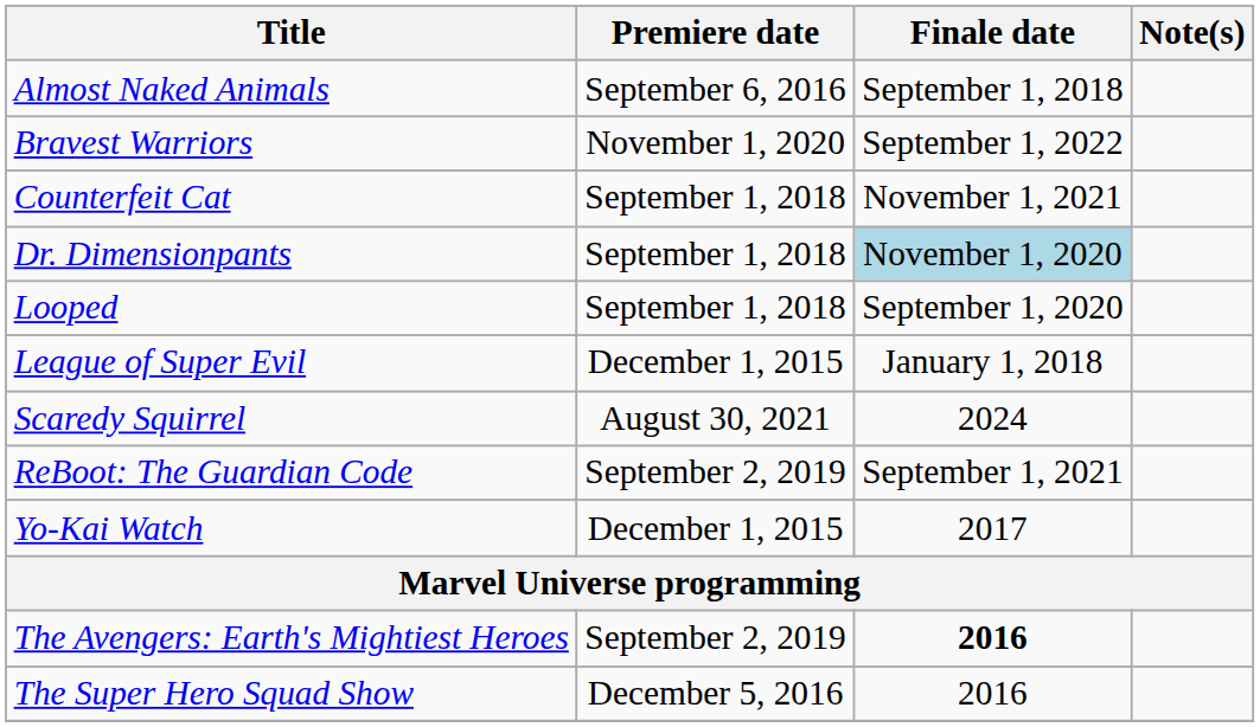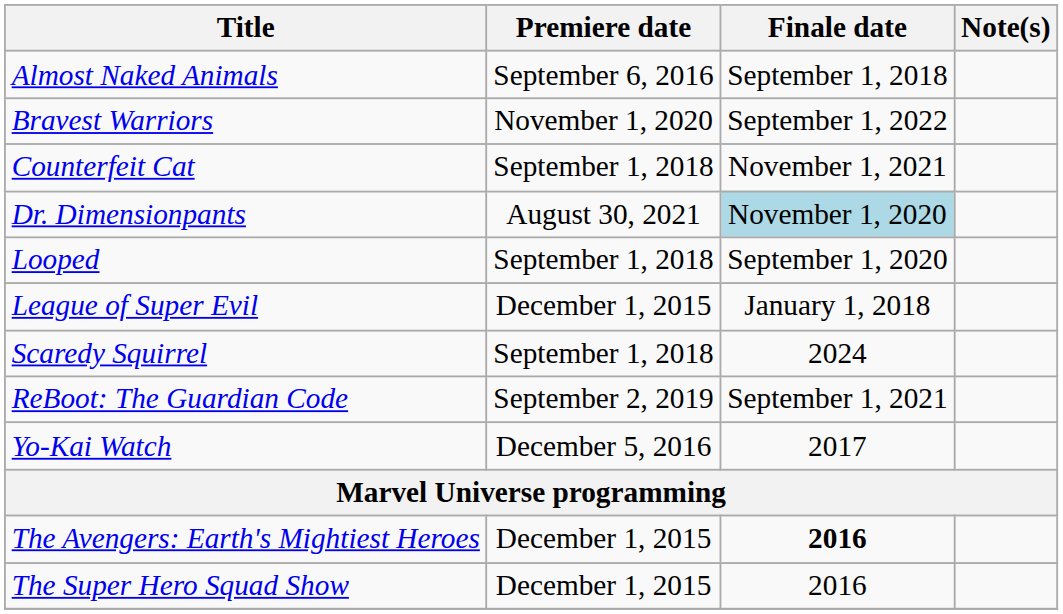 <table class="wikitable sortable" style="text-align: center;">
 <tr>
 <th>Title</th>
 <th>Premiere date</th>
 <th>Finale date</th>
 <th>Note(s)</th>
 </tr>
 <tr>
 <td scope="row" style="text-align:left;"><em><a href='#'>Almost Naked Animals</a></em></td>
 <td>September 6, 2016</td>
 <td>September 1, 2018</td>
 <td></td>
 </tr>
 <tr>
 <td scope="row" style="text-align:left;"><em><a href='#'>Bravest Warriors</a></em></td>
 <td>November 1, 2020</td>
 <td>September 1, 2022</td>
 <td></td>
 </tr>
 <tr>
 <td scope="row" style="text-align:left;"><em><a href='#'>Counterfeit Cat</a></em></td>
 <td>September 1, 2018</td>
 <td>November 1, 2021</td>
 <td></td>
 </tr>
 <tr>
 <td scope="row" style="text-align:left;"><em><a href='#'>Dr. Dimensionpants</a></em></td>
-<td>September 1, 2018</td>
+<td>August 30, 2021</td>
 <td style="background: lightblue;">November 1, 2020</td>
 <td></td>
 </tr>
 <tr>
 <td scope="row" style="text-align:left;"><em><a href='#'>Looped</a></em></td>
 <td>September 1, 2018</td>
 <td>September 1, 2020</td>
 <td></td>
 </tr>
 <tr>
 <td scope="row" style="text-align:left;"><em><a href='#'>League of Super Evil</a></em></td>
 <td>December 1, 2015</td>
 <td>January 1, 2018</td>
 <td></td>
 </tr>
 <tr>
 <td scope="row" style="text-align:left;"><em><a href='#'>Scaredy Squirrel</a></em></td>
-<td>August 30, 2021</td>
+<td>September 1, 2018</td>
 <td>2024</td>
 <td></td>
 </tr>
 <tr>
 <td scope="row" style="text-align:left;"><em><a href='#'>ReBoot: The Guardian Code</a></em></td>
 <td>September 2, 2019</td>
 <td>September 1, 2021</td>
 <td></td>
 </tr>
 <tr>
 <td scrope="row" style="text-align:left;"><em><a href='#'>Yo-Kai Watch</a></em></td>
-<td>December 1, 2015</td>
+<td>December 5, 2016</td>
 <td>2017</td>
 <td></td>
 </tr>
 <tr>
 <th colspan="4">Marvel Universe programming</th>
 </tr>
 <tr>
 <td scope="row" style="text-align:left;"><em><a href='#'>The Avengers: Earth's Mightiest Heroes</a></em></td>
-<td>September 2, 2019</td>
+<td>December 1, 2015</td>
 <td><strong>2016</strong></td>
 <td></td>
 </tr>
 <tr>
 <td scope="row" style="text-align:left;"><em><a href='#'>The Super Hero Squad Show</a></em></td>
-<td>December 5, 2016</td>
+<td>December 1, 2015</td>
 <td>2016</td>
 <td></td>
 </tr>
 <tr>
 </tr>
 </table>
